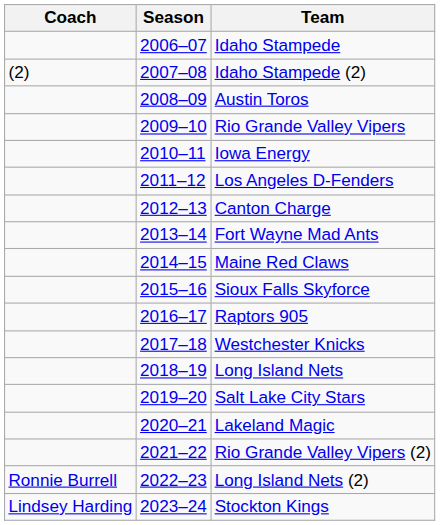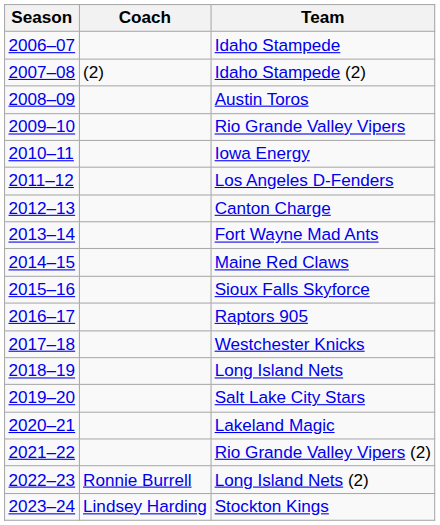 <table class="wikitable sortable">
 <tr>
+<th>Season</th>
 <th>Coach</th>
-<th>Season</th>
 <th>Team</th>
 </tr>
 <tr>
+<td><a href='#'>2006–07</a></td>
 <td></td>
-<td><a href='#'>2006–07</a></td>
 <td><a href='#'>Idaho Stampede</a></td>
 </tr>
 <tr>
+<td><a href='#'>2007–08</a></td>
 <td> (2)</td>
-<td><a href='#'>2007–08</a></td>
 <td><a href='#'>Idaho Stampede</a> (2)</td>
 </tr>
 <tr>
+<td><a href='#'>2008–09</a></td>
 <td></td>
-<td><a href='#'>2008–09</a></td>
 <td><a href='#'>Austin Toros</a></td>
 </tr>
 <tr>
+<td><a href='#'>2009–10</a></td>
 <td></td>
-<td><a href='#'>2009–10</a></td>
 <td><a href='#'>Rio Grande Valley Vipers</a></td>
 </tr>
 <tr>
+<td><a href='#'>2010–11</a></td>
 <td></td>
-<td><a href='#'>2010–11</a></td>
 <td><a href='#'>Iowa Energy</a></td>
 </tr>
 <tr>
+<td><a href='#'>2011–12</a></td>
 <td></td>
-<td><a href='#'>2011–12</a></td>
 <td><a href='#'>Los Angeles D-Fenders</a></td>
 </tr>
 <tr>
+<td><a href='#'>2012–13</a></td>
 <td></td>
-<td><a href='#'>2012–13</a></td>
 <td><a href='#'>Canton Charge</a></td>
 </tr>
 <tr>
+<td><a href='#'>2013–14</a></td>
 <td></td>
-<td><a href='#'>2013–14</a></td>
 <td><a href='#'>Fort Wayne Mad Ants</a></td>
 </tr>
 <tr>
+<td><a href='#'>2014–15</a></td>
 <td></td>
-<td><a href='#'>2014–15</a></td>
 <td><a href='#'>Maine Red Claws</a></td>
 </tr>
 <tr>
+<td><a href='#'>2015–16</a></td>
 <td></td>
-<td><a href='#'>2015–16</a></td>
 <td><a href='#'>Sioux Falls Skyforce</a></td>
 </tr>
 <tr>
+<td><a href='#'>2016–17</a></td>
 <td></td>
-<td><a href='#'>2016–17</a></td>
 <td><a href='#'>Raptors 905</a></td>
 </tr>
 <tr>
+<td><a href='#'>2017–18</a></td>
 <td></td>
-<td><a href='#'>2017–18</a></td>
 <td><a href='#'>Westchester Knicks</a></td>
 </tr>
 <tr>
+<td><a href='#'>2018–19</a></td>
 <td></td>
-<td><a href='#'>2018–19</a></td>
 <td><a href='#'>Long Island Nets</a></td>
 </tr>
 <tr>
+<td><a href='#'>2019–20</a></td>
 <td></td>
-<td><a href='#'>2019–20</a></td>
 <td><a href='#'>Salt Lake City Stars</a></td>
 </tr>
 <tr>
+<td><a href='#'>2020–21</a></td>
 <td></td>
-<td><a href='#'>2020–21</a></td>
 <td><a href='#'>Lakeland Magic</a></td>
 </tr>
 <tr>
+<td><a href='#'>2021–22</a></td>
 <td></td>
-<td><a href='#'>2021–22</a></td>
 <td><a href='#'>Rio Grande Valley Vipers</a> (2)</td>
 </tr>
 <tr>
+<td><a href='#'>2022–23</a></td>
 <td><a href='#'>Ronnie Burrell</a></td>
-<td><a href='#'>2022–23</a></td>
 <td><a href='#'>Long Island Nets</a> (2)</td>
 </tr>
 <tr>
+<td><a href='#'>2023–24</a></td>
 <td><a href='#'>Lindsey Harding</a></td>
-<td><a href='#'>2023–24</a></td>
 <td><a href='#'>Stockton Kings</a></td>
 </tr>
 </table>
